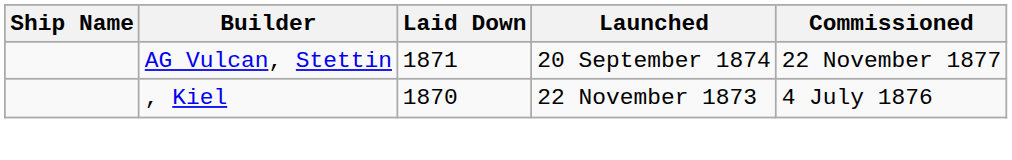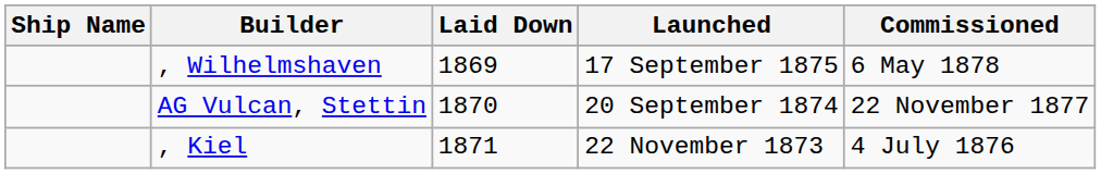 <table class="sortable wikitable">
 <tr>
 <th>Ship Name</th>
 <th>Builder</th>
 <th>Laid Down</th>
 <th>Launched</th>
 <th>Commissioned</th>
 </tr>
 <tr>
 <td></td>
+<td>, <a href='#'>Wilhelmshaven</a></td>
+<td>1869</td>
+<td>17 September 1875</td>
+<td>6 May 1878</td>
+</tr>
+<tr>
+<td></td>
 <td><a href='#'>AG Vulcan</a>, <a href='#'>Stettin</a></td>
-<td>1871</td>
+<td>1870</td>
 <td>20 September 1874</td>
 <td>22 November 1877</td>
 </tr>
 <tr>
 <td></td>
 <td>, <a href='#'>Kiel</a></td>
-<td>1870</td>
+<td>1871</td>
 <td>22 November 1873</td>
 <td>4 July 1876</td>
 </tr>
 </table>
